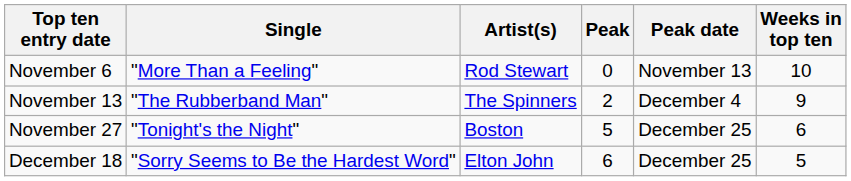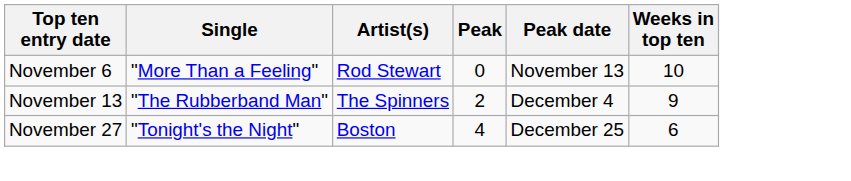 <table class="wikitable sortable">
 <tr>
 <th>Top ten<br>entry date</th>
 <th>Single</th>
 <th>Artist(s)</th>
 <th>Peak</th>
 <th>Peak date</th>
 <th>Weeks in<br>top ten</th>
 </tr>
 <tr>
 <td>November 6</td>
 <td>"<a href='#'>More Than a Feeling</a>"</td>
 <td><a href='#'>Rod Stewart</a></td>
 <td align=center>0</td>
 <td>November 13</td>
 <td align=center>10</td>
 </tr>
 <tr>
 <td>November 13</td>
 <td>"<a href='#'>The Rubberband Man</a>"</td>
 <td><a href='#'>The Spinners</a></td>
 <td align=center>2</td>
 <td>December 4</td>
 <td align=center>9</td>
 </tr>
 <tr>
 <td>November 27</td>
 <td>"<a href='#'>Tonight's the Night</a>"</td>
 <td><a href='#'>Boston</a></td>
-<td align=center>5</td>
+<td align=center>4</td>
 <td>December 25</td>
 <td align=center>6</td>
 </tr>
-<tr>
-<td>December 18</td>
-<td>"<a href='#'>Sorry Seems to Be the Hardest Word</a>"</td>
-<td><a href='#'>Elton John</a></td>
-<td align=center>6</td>
-<td>December 25</td>
-<td align=center>5</td>
-</tr>
 </table>
